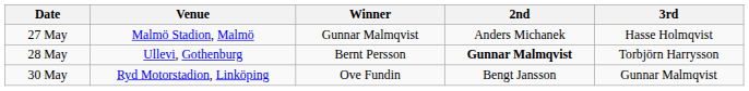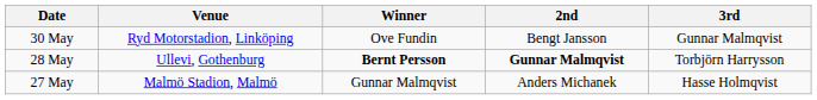 <table class="wikitable" style="text-align:center">
 <tr>
 <th width=100>Date</th>
 <th width=250>Venue</th>
 <th width=180>Winner</th>
 <th width=180>2nd</th>
 <th width=180>3rd</th>
 </tr>
 <tr>
+<td>30 May</td>
+<td><a href='#'>Ryd Motorstadion</a>, <a href='#'>Linköping</a></td>
+<td>Ove Fundin</td>
+<td>Bengt Jansson</td>
+<td>Gunnar Malmqvist</td>
+</tr>
+<tr>
+<td>28 May</td>
+<td><a href='#'>Ullevi</a>, <a href='#'>Gothenburg</a></td>
+<td><strong>Bernt Persson</strong></td>
+<td><strong>Gunnar Malmqvist</strong></td>
+<td>Torbjörn Harrysson</td>
+</tr>
+<tr>
 <td>27 May</td>
 <td><a href='#'>Malmö Stadion</a>, <a href='#'>Malmö</a></td>
 <td>Gunnar Malmqvist</td>
 <td>Anders Michanek</td>
 <td>Hasse Holmqvist</td>
 </tr>
-<tr>
-<td>28 May</td>
-<td><a href='#'>Ullevi</a>, <a href='#'>Gothenburg</a></td>
-<td>Bernt Persson</td>
-<td><strong>Gunnar Malmqvist</strong></td>
-<td>Torbjörn Harrysson</td>
-</tr>
-<tr>
-<td>30 May</td>
-<td><a href='#'>Ryd Motorstadion</a>, <a href='#'>Linköping</a></td>
-<td>Ove Fundin</td>
-<td>Bengt Jansson</td>
-<td>Gunnar Malmqvist</td>
-</tr>
 </table>
